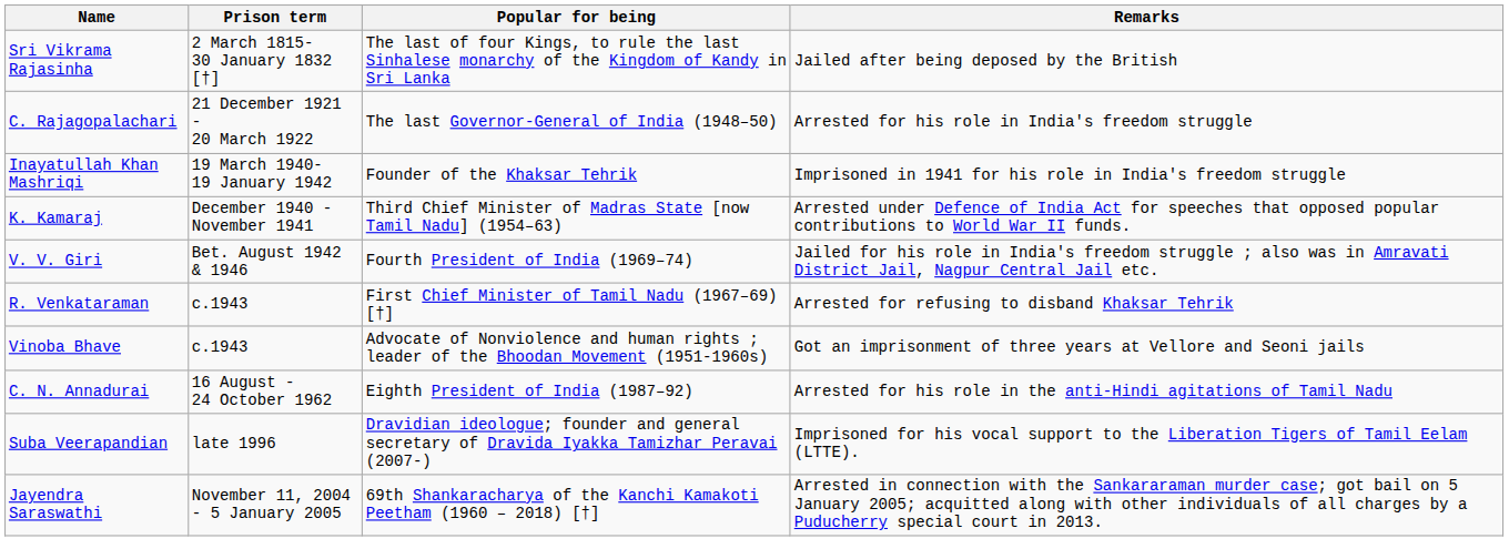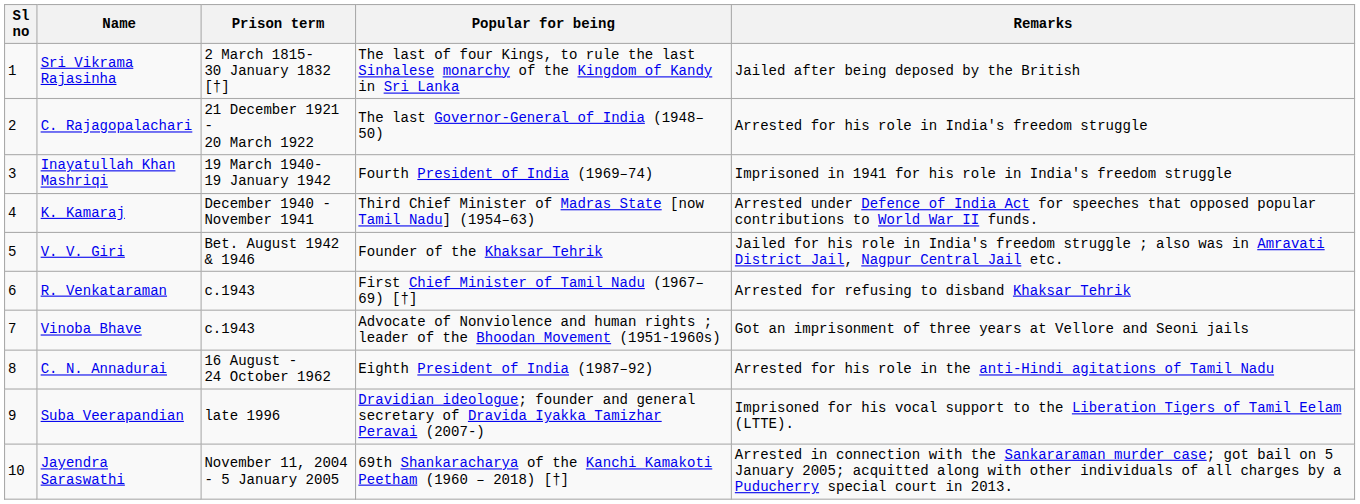 <table class="wikitable">
 <tr>
+<th>Sl no</th>
 <th>Name</th>
 <th>Prison term</th>
 <th>Popular for being</th>
 <th>Remarks</th>
 </tr>
 <tr>
+<td>1</td>
 <td><a href='#'>Sri Vikrama Rajasinha</a></td>
 <td>2 March 1815-<br>30 January 1832 [†]</td>
 <td>The last of four Kings, to rule the last <a href='#'>Sinhalese</a> <a href='#'>monarchy</a> of the <a href='#'>Kingdom of Kandy</a> in <a href='#'>Sri Lanka</a></td>
 <td>Jailed after being deposed by the British</td>
 </tr>
 <tr>
+<td>2</td>
 <td><a href='#'>C. Rajagopalachari</a></td>
 <td>21 December 1921 -<br>20 March 1922</td>
 <td>The last <a href='#'>Governor-General of India</a> (1948–50)</td>
 <td>Arrested for his role in India's freedom struggle</td>
 </tr>
 <tr>
+<td>3</td>
 <td><a href='#'>Inayatullah Khan Mashriqi</a></td>
 <td>19 March 1940-<br>19 January 1942 </td>
-<td>Founder of the <a href='#'>Khaksar Tehrik</a></td>
+<td>Fourth <a href='#'>President of India</a> (1969–74)</td>
 <td>Imprisoned in 1941 for his role in India's freedom struggle</td>
 </tr>
 <tr>
+<td>4</td>
 <td><a href='#'>K. Kamaraj</a></td>
 <td>December 1940 - November 1941</td>
 <td>Third Chief Minister of <a href='#'>Madras State</a> [now <a href='#'>Tamil Nadu</a>] (1954–63)</td>
 <td>Arrested under <a href='#'>Defence of India Act</a> for speeches that opposed popular contributions to <a href='#'>World War II</a> funds.</td>
 </tr>
 <tr>
+<td>5</td>
 <td><a href='#'>V. V. Giri</a></td>
 <td>Bet. August 1942 & 1946</td>
-<td>Fourth <a href='#'>President of India</a> (1969–74)</td>
+<td>Founder of the <a href='#'>Khaksar Tehrik</a></td>
 <td>Jailed for his role in India's freedom struggle ; also was in <a href='#'>Amravati District Jail</a>,  <a href='#'>Nagpur Central Jail</a> etc.</td>
 </tr>
 <tr>
+<td>6</td>
 <td><a href='#'>R. Venkataraman</a></td>
 <td>c.1943</td>
 <td>First <a href='#'>Chief Minister of Tamil Nadu</a> (1967–69) [†]</td>
 <td>Arrested for refusing to disband <a href='#'>Khaksar Tehrik</a></td>
 </tr>
 <tr>
+<td>7</td>
 <td><a href='#'>Vinoba Bhave</a></td>
 <td>c.1943</td>
 <td>Advocate of Nonviolence and human rights ; leader of the  <a href='#'>Bhoodan Movement</a> (1951-1960s)</td>
 <td>Got an imprisonment of three years at Vellore and Seoni jails</td>
 </tr>
 <tr>
+<td>8</td>
 <td><a href='#'>C. N. Annadurai</a></td>
 <td>16 August -<br>24 October 1962</td>
 <td>Eighth <a href='#'>President of India</a> (1987–92)</td>
 <td>Arrested for his role in the <a href='#'>anti-Hindi agitations of Tamil Nadu</a></td>
 </tr>
 <tr>
+<td>9</td>
 <td><a href='#'>Suba Veerapandian</a></td>
 <td>late 1996</td>
 <td><a href='#'>Dravidian ideologue</a>; founder and general secretary of <a href='#'>Dravida Iyakka Tamizhar Peravai</a> (2007-)</td>
 <td>Imprisoned for his vocal support to the <a href='#'>Liberation Tigers of Tamil Eelam</a> (LTTE).</td>
 </tr>
 <tr>
+<td>10</td>
 <td><a href='#'>Jayendra Saraswathi</a></td>
 <td>November 11, 2004 - 5 January 2005</td>
 <td>69th <a href='#'>Shankaracharya</a> of the <a href='#'>Kanchi Kamakoti Peetham</a> (1960 – 2018) [†]</td>
 <td>Arrested in connection with the  <a href='#'>Sankararaman murder case</a>; got bail on 5 January 2005; acquitted along with other individuals of all charges by a <a href='#'>Puducherry</a> special court in 2013.</td>
 </tr>
 </table>
